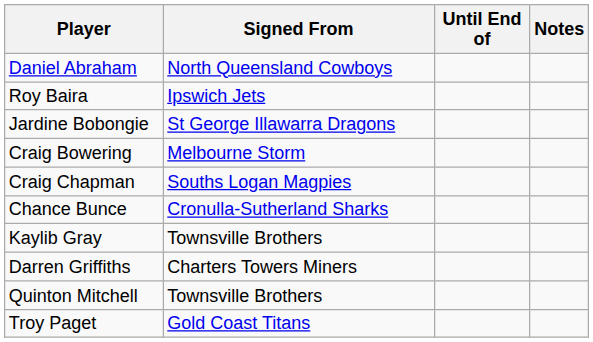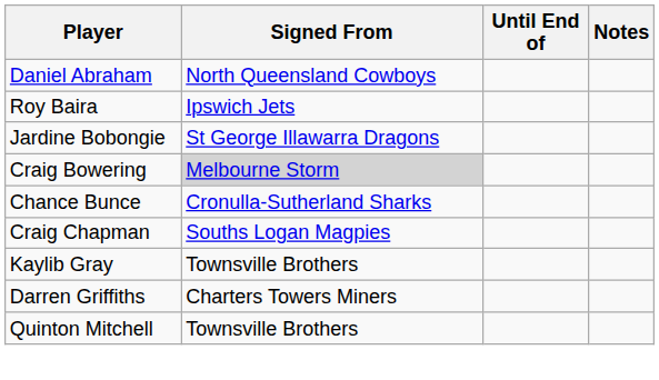 <table class="wikitable" style="font-size:90%">
 <tr style="background:#efefef;">
 <th style="width:120px;">Player</th>
 <th style="width:210px;">Signed From</th>
 <th style="width:70px;">Until End of</th>
 <th style="width:40px;">Notes</th>
 </tr>
 <tr>
 <td><a href='#'>Daniel Abraham</a></td>
 <td> <a href='#'>North Queensland Cowboys</a></td>
 <td></td>
 <td></td>
 </tr>
 <tr>
 <td>Roy Baira</td>
 <td> <a href='#'>Ipswich Jets</a></td>
 <td></td>
 <td><div> </div></td>
 </tr>
 <tr>
 <td>Jardine Bobongie</td>
 <td> <a href='#'>St George Illawarra Dragons</a></td>
 <td></td>
 <td></td>
 </tr>
 <tr>
 <td>Craig Bowering</td>
-<td> <a href='#'>Melbourne Storm</a></td>
+<td style="background: lightgrey;"> <a href='#'>Melbourne Storm</a></td>
+<td></td>
+<td></td>
+</tr>
+<tr>
+<td>Chance Bunce</td>
+<td> <a href='#'>Cronulla-Sutherland Sharks</a></td>
 <td></td>
 <td></td>
 </tr>
 <tr>
 <td>Craig Chapman</td>
 <td> <a href='#'>Souths Logan Magpies</a></td>
-<td></td>
-<td></td>
-</tr>
-<tr>
-<td>Chance Bunce</td>
-<td> <a href='#'>Cronulla-Sutherland Sharks</a></td>
 <td></td>
 <td></td>
 </tr>
 <tr>
 <td>Kaylib Gray</td>
 <td> Townsville Brothers</td>
 <td></td>
 <td></td>
 </tr>
 <tr>
 <td>Darren Griffiths</td>
 <td> Charters Towers Miners</td>
 <td></td>
 <td></td>
 </tr>
 <tr>
 <td>Quinton Mitchell</td>
 <td> Townsville Brothers</td>
 <td></td>
 <td></td>
 </tr>
-<tr>
-<td>Troy Paget</td>
-<td> <a href='#'>Gold Coast Titans</a></td>
-<td></td>
-<td></td>
-</tr>
 </table>
